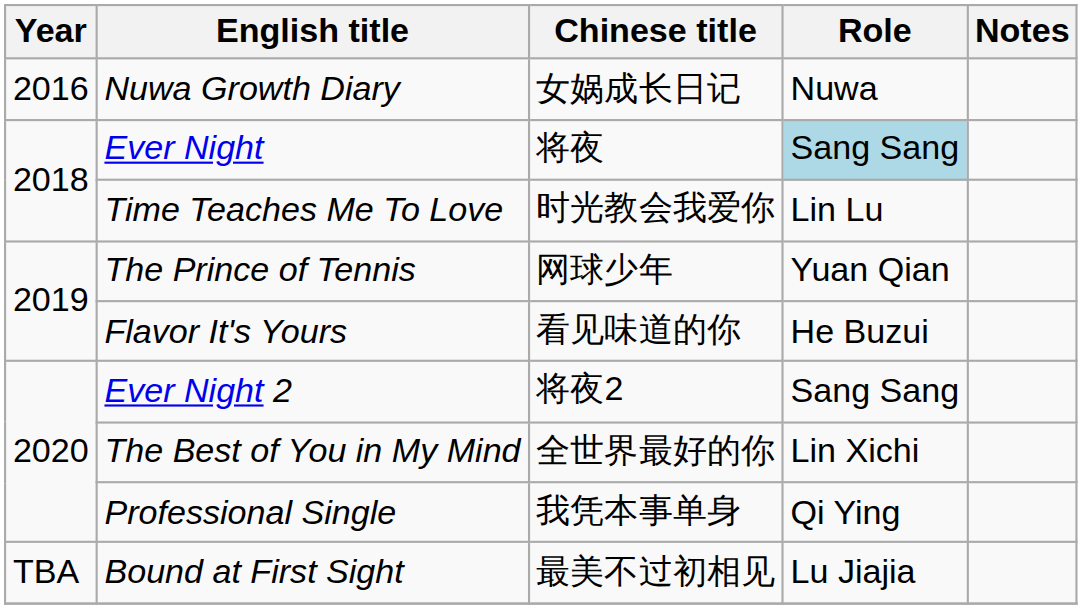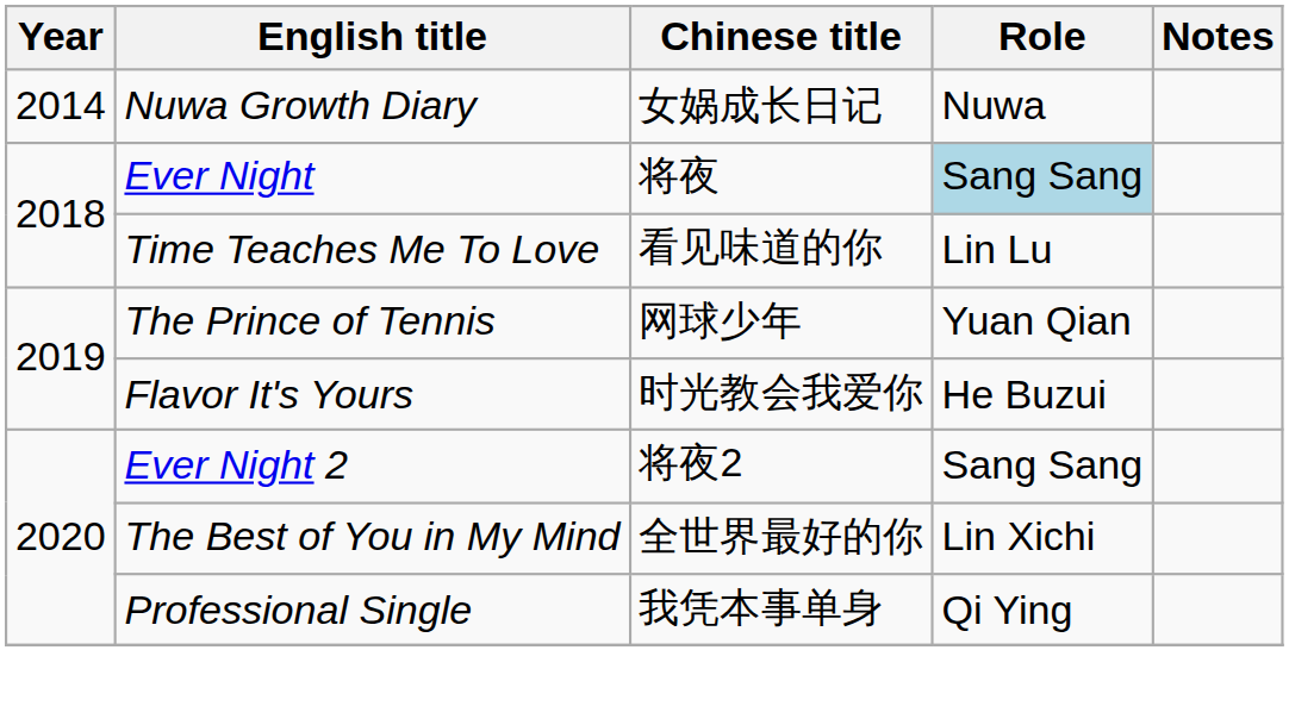 <table class="wikitable">
 <tr>
 <th>Year</th>
 <th>English title</th>
 <th>Chinese title</th>
 <th>Role</th>
 <th>Notes</th>
 </tr>
 <tr>
-<td>2016</td>
+<td>2014</td>
 <td><em>Nuwa Growth Diary</em></td>
 <td>女娲成长日记</td>
 <td>Nuwa</td>
 <td></td>
 </tr>
 <tr>
 <td rowspan=2>2018</td>
 <td><em><a href='#'>Ever Night</a></em></td>
 <td>将夜</td>
 <td style="background: lightblue;">Sang Sang</td>
 <td></td>
 </tr>
 <tr>
 <td><em>Time Teaches Me To Love  </em></td>
-<td>时光教会我爱你</td>
+<td>看见味道的你</td>
 <td>Lin Lu</td>
 <td></td>
 </tr>
 <tr>
 <td rowspan=2>2019</td>
 <td><em>The Prince of Tennis </em></td>
 <td>网球少年</td>
 <td>Yuan Qian</td>
 <td></td>
 </tr>
 <tr>
 <td><em>Flavor It's Yours</em></td>
-<td>看见味道的你</td>
+<td>时光教会我爱你</td>
 <td>He Buzui</td>
 <td></td>
 </tr>
 <tr>
 <td rowspan=3>2020</td>
 <td><em><a href='#'>Ever Night</a> 2</em></td>
 <td>将夜2</td>
 <td>Sang Sang</td>
 <td></td>
 </tr>
 <tr>
 <td><em>The Best of You in My Mind </em></td>
 <td>全世界最好的你</td>
 <td>Lin Xichi</td>
 <td></td>
 </tr>
 <tr>
 <td><em>Professional Single</em></td>
 <td>我凭本事单身</td>
 <td>Qi Ying</td>
 <td></td>
 </tr>
 <tr>
-<td rowspan=1>TBA</td>
-<td><em>Bound at First Sight</em></td>
-<td>最美不过初相见</td>
-<td>Lu Jiajia</td>
-<td></td>
-</tr>
-<tr>
 </tr>
 </table>
